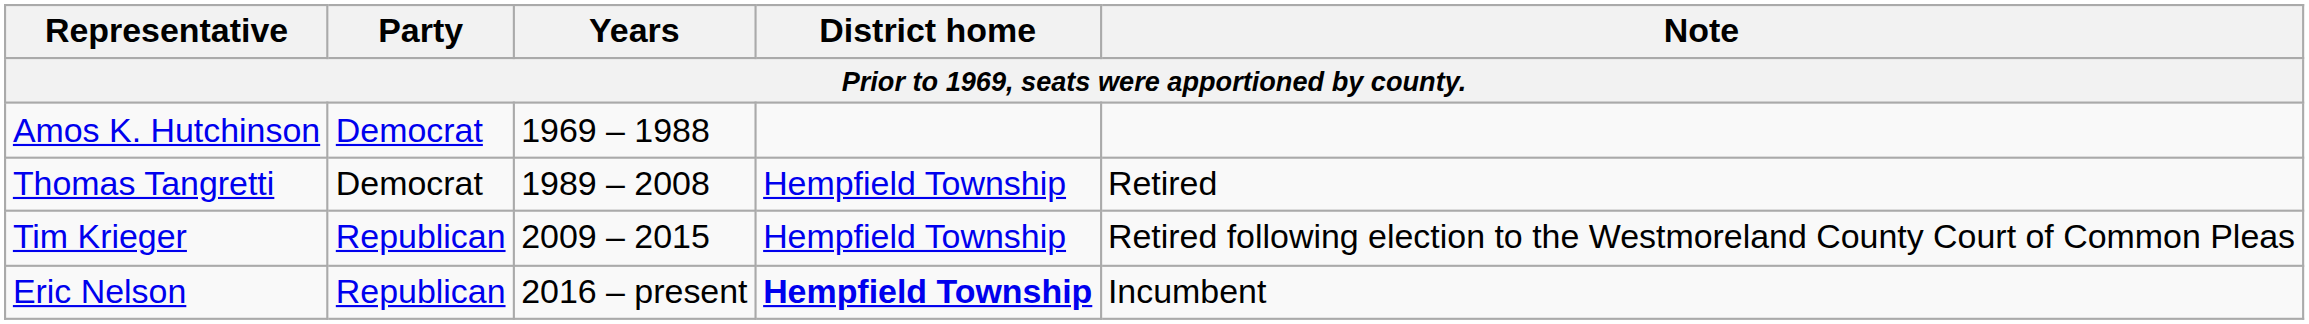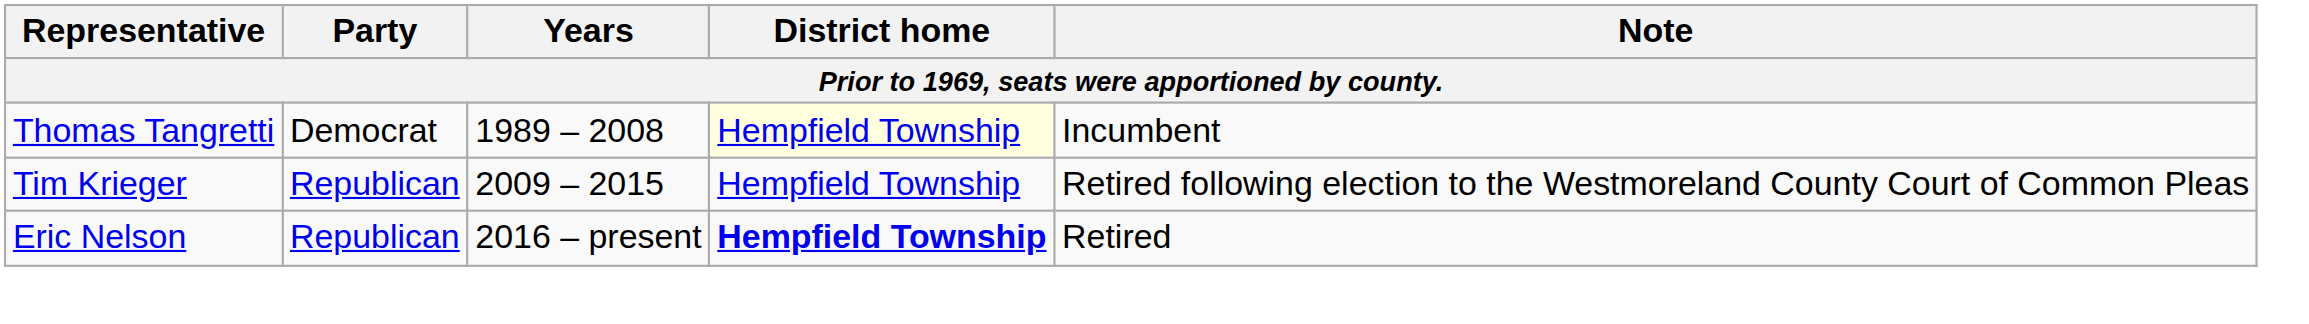 <table class=wikitable>
 <tr valign=bottom>
 <th>Representative</th>
 <th>Party</th>
 <th>Years</th>
 <th>District home</th>
 <th>Note</th>
 </tr>
 <tr>
 <th colspan=5 style="font-size: 80%;"><em>Prior to 1969, seats were apportioned by county.</em></th>
 </tr>
 <tr>
-<td><a href='#'>Amos K. Hutchinson</a></td>
-<td><a href='#'>Democrat</a></td>
-<td>1969 – 1988</td>
-<td></td>
-<td></td>
-</tr>
-<tr>
 <td><a href='#'>Thomas Tangretti</a></td>
 <td>Democrat</td>
 <td>1989 – 2008</td>
-<td><a href='#'>Hempfield Township</a></td>
-<td>Retired</td>
+<td style="background: lightyellow;"><a href='#'>Hempfield Township</a></td>
+<td>Incumbent</td>
 </tr>
 <tr>
 <td><a href='#'>Tim Krieger</a></td>
 <td><a href='#'>Republican</a></td>
 <td>2009 – 2015</td>
 <td><a href='#'>Hempfield Township</a></td>
 <td>Retired following election to the Westmoreland County Court of Common Pleas</td>
 </tr>
 <tr>
 <td><a href='#'>Eric Nelson</a></td>
 <td><a href='#'>Republican</a></td>
 <td>2016 – present</td>
 <td><strong><a href='#'>Hempfield Township</a></strong></td>
-<td>Incumbent</td>
+<td>Retired</td>
 </tr>
 </table>
